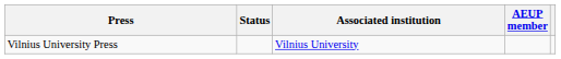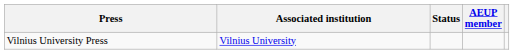 <table class="wikitable sortable">
 <tr>
 <th style="width:20em">Press</th>
+<th style="width:20em">Associated institution</th>
 <th>Status</th>
-<th style="width:20em">Associated institution</th>
 <th><a href='#'>AEUP<br>member</a></th>
 <th></th>
 </tr>
 <tr>
 <td>Vilnius University Press</td>
+<td><a href='#'>Vilnius University</a></td>
 <td></td>
-<td><a href='#'>Vilnius University</a></td>
 <td></td>
 <td></td>
 </tr>
 </table>
